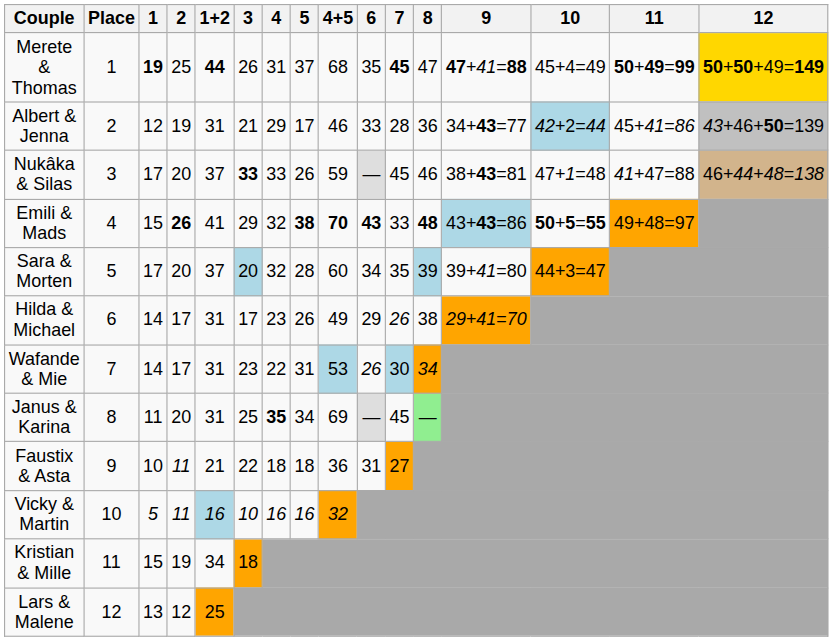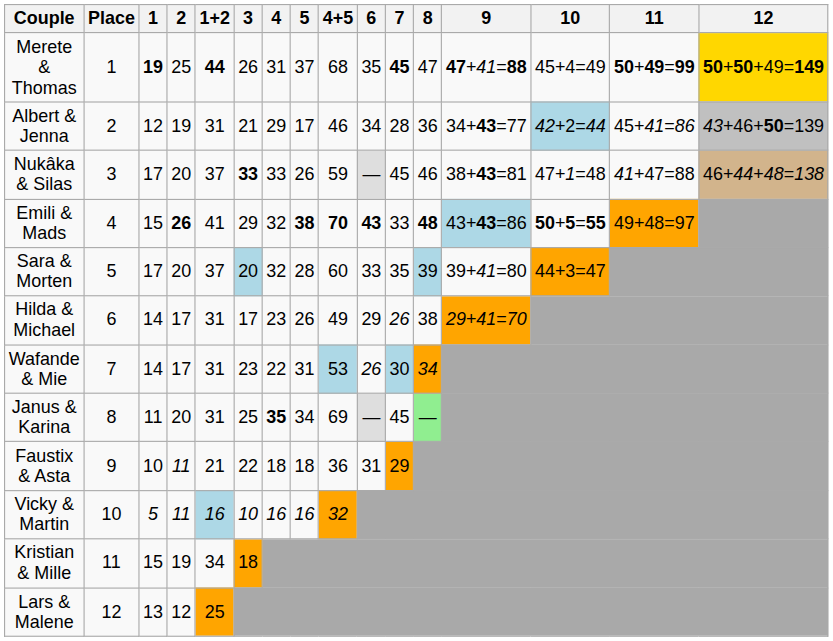 <table class="wikitable sortable" style="text-align:center;margin:auto;">
 <tr>
 <th>Couple</th>
 <th>Place</th>
 <th>1</th>
 <th>2</th>
 <th>1+2</th>
 <th>3</th>
 <th>4</th>
 <th>5</th>
 <th>4+5</th>
 <th>6</th>
 <th>7</th>
 <th>8</th>
 <th>9</th>
 <th>10</th>
 <th>11</th>
 <th>12</th>
 </tr>
 <tr>
 <td>Merete & Thomas</td>
 <td>1</td>
 <td><span><strong>19</strong></span></td>
 <td>25</td>
 <td><span><strong>44</strong></span></td>
 <td>26</td>
 <td>31</td>
 <td>37</td>
 <td>68</td>
 <td>35</td>
 <td><span><strong>45</strong></span></td>
 <td>47</td>
 <td><span><strong>47</strong></span>+<span><em>41</em></span>=<span><strong>88</strong></span></td>
 <td>45+4=49</td>
 <td><span><strong>50</strong></span>+<span><strong>49</strong></span>=<span><strong>99</strong></span></td>
 <td style="background:gold;"><span><strong>50</strong></span>+<span><strong>50</strong></span>+49=<span><strong>149</strong></span></td>
 </tr>
 <tr>
 <td>Albert & Jenna</td>
 <td>2</td>
 <td>12</td>
 <td>19</td>
 <td>31</td>
 <td>21</td>
 <td>29</td>
 <td>17</td>
 <td>46</td>
-<td>33</td>
+<td>34</td>
 <td>28</td>
 <td>36</td>
 <td>34+<span><strong>43</strong></span>=77</td>
 <td style="background:lightblue;"><span><em>42</em></span>+2=<span><em>44</em></span></td>
 <td>45+<span><em>41</em></span>=<span><em>86</em></span></td>
 <td style="background:silver;"><span><em>43</em></span>+46+<span><strong>50</strong></span>=139</td>
 </tr>
 <tr>
 <td>Nukâka & Silas</td>
 <td>3</td>
 <td>17</td>
 <td>20</td>
 <td>37</td>
 <td><span><strong>33</strong></span></td>
 <td>33</td>
 <td>26</td>
 <td>59</td>
 <td style="background:#dedede;">—</td>
 <td>45</td>
 <td>46</td>
 <td>38+<span><strong>43</strong></span>=81</td>
 <td>47+<span><em>1</em></span>=48</td>
 <td><span><em>41</em></span>+47=88</td>
 <td style="background:tan;">46+<span><em>44</em></span>+<span><em>48</em></span>=<span><em>138</em></span></td>
 </tr>
 <tr>
 <td>Emili & Mads</td>
 <td>4</td>
 <td>15</td>
 <td><span><strong>26</strong></span></td>
 <td>41</td>
 <td>29</td>
 <td>32</td>
 <td><span><strong>38</strong></span></td>
 <td><span><strong>70</strong></span></td>
 <td><span><strong>43</strong></span></td>
 <td>33</td>
 <td><span><strong>48</strong></span></td>
 <td style="background:lightblue;">43+<span><strong>43</strong></span>=86</td>
 <td><span><strong>50</strong></span>+<span><strong>5</strong></span>=<span><strong>55</strong></span></td>
 <td style="background:orange;">49+48=97</td>
 <td colspan="1" style="background:darkgray;"></td>
 </tr>
 <tr>
 <td>Sara & Morten</td>
 <td>5</td>
 <td>17</td>
 <td>20</td>
 <td>37</td>
 <td style="background:lightblue;">20</td>
 <td>32</td>
 <td>28</td>
 <td>60</td>
-<td>34</td>
+<td>33</td>
 <td>35</td>
 <td style="background:lightblue;">39</td>
 <td>39+<span><em>41</em></span>=80</td>
 <td style="background:orange;">44+3=47</td>
 <td colspan="2" style="background:darkgray;"></td>
 </tr>
 <tr>
 <td>Hilda & Michael</td>
 <td>6</td>
 <td>14</td>
 <td>17</td>
 <td>31</td>
 <td>17</td>
 <td>23</td>
 <td>26</td>
 <td>49</td>
 <td>29</td>
 <td><span><em>26</em></span></td>
 <td>38</td>
 <td style="background:orange;"><span><em>29</em></span>+<span><em>41</em></span>=<span><em>70</em></span></td>
 <td colspan="3" style="background:darkgray;"></td>
 </tr>
 <tr>
 <td>Wafande & Mie</td>
 <td>7</td>
 <td>14</td>
 <td>17</td>
 <td>31</td>
 <td>23</td>
 <td>22</td>
 <td>31</td>
 <td style="background:lightblue;">53</td>
 <td><span><em>26</em></span></td>
 <td style="background:lightblue;">30</td>
 <td style="background:orange;"><span><em>34</em></span></td>
 <td colspan="4" style="background:darkgray;"></td>
 </tr>
 <tr>
 <td>Janus & Karina</td>
 <td>8</td>
 <td>11</td>
 <td>20</td>
 <td>31</td>
 <td>25</td>
 <td><span><strong>35</strong></span></td>
 <td>34</td>
 <td>69</td>
 <td style="background:#dedede;">—</td>
 <td>45</td>
 <td style="background:lightgreen;">—</td>
 <td colspan="4" style="background:darkgray;"></td>
 </tr>
 <tr>
 <td>Faustix & Asta</td>
 <td>9</td>
 <td>10</td>
 <td><span><em>11</em></span></td>
 <td>21</td>
 <td>22</td>
 <td>18</td>
 <td>18</td>
 <td>36</td>
 <td>31</td>
-<td style="background:orange;">27</td>
+<td style="background:orange;">29</td>
 <td colspan="5" style="background:darkgray;"></td>
 </tr>
 <tr>
 <td>Vicky & Martin</td>
 <td>10</td>
 <td><span><em>5</em></span></td>
 <td><span><em>11</em></span></td>
 <td style="background:lightblue;"><span><em>16</em></span></td>
 <td><span><em>10</em></span></td>
 <td><span><em>16</em></span></td>
 <td><span><em>16</em></span></td>
 <td style="background:orange;"><span><em>32</em></span></td>
 <td colspan="9" style="background:darkgray;"></td>
 </tr>
 <tr>
 <td>Kristian & Mille</td>
 <td>11</td>
 <td>15</td>
 <td>19</td>
 <td>34</td>
 <td style="background:orange;">18</td>
 <td colspan="10" style="background:darkgray;"></td>
 </tr>
 <tr>
 <td>Lars & Malene</td>
 <td>12</td>
 <td>13</td>
 <td>12</td>
 <td style="background:orange;">25</td>
 <td colspan="11" style="background:darkgray;"></td>
 </tr>
 </table>
